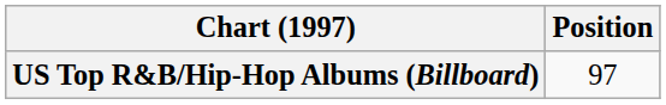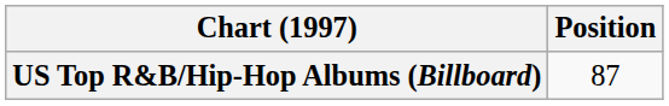 <table class="wikitable plainrowheaders" style="text-align:center">
 <tr>
 <th scope="col">Chart (1997)</th>
 <th scope="col">Position</th>
 </tr>
 <tr>
 <th scope="row">US Top R&B/Hip-Hop Albums (<em>Billboard</em>)</th>
-<td>97</td>
+<td>87</td>
 </tr>
 </table>
